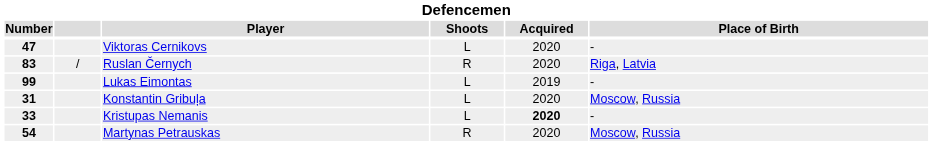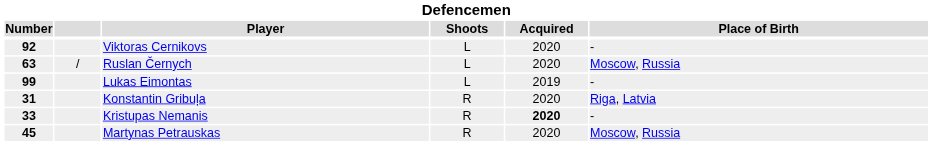 <table width=75%>
 <tr>
 <th colspan=7><big>Defencemen</big></th>
 </tr>
 <tr bgcolor="#dddddd">
 <th width=5%>Number</th>
 <th width=5%></th>
 <th !width=15%>Player</th>
 <th width=8%>Shoots</th>
 <th width=9%>Acquired</th>
 <th width=37%>Place of Birth</th>
 </tr>
 <tr>
 </tr>
 <tr bgcolor="#eeeeee">
-<td align=center><strong>47</strong></td>
+<td align=center><strong>92</strong></td>
 <td align=center></td>
 <td><a href='#'>Viktoras Cernikovs</a></td>
 <td align=center>L</td>
 <td align=center>2020</td>
 <td>-</td>
 </tr>
 <tr bgcolor="#eeeeee">
-<td align=center><strong>83</strong></td>
+<td align=center><strong>63</strong></td>
 <td align=center>/</td>
 <td><a href='#'>Ruslan Černych</a></td>
-<td align=center>R</td>
+<td align=center>L</td>
 <td align=center>2020</td>
-<td><a href='#'>Riga</a>, <a href='#'>Latvia</a></td>
+<td><a href='#'>Moscow</a>, <a href='#'>Russia</a></td>
 </tr>
 <tr bgcolor="#eeeeee">
 <td align=center><strong>99</strong></td>
 <td align=center></td>
 <td><a href='#'>Lukas Eimontas</a></td>
 <td align=center>L</td>
 <td align=center>2019</td>
 <td>-</td>
 </tr>
 <tr bgcolor="#eeeeee">
 <td align=center><strong>31</strong></td>
 <td align=center></td>
 <td><a href='#'>Konstantin Gribuļa</a></td>
-<td align=center>L</td>
+<td align=center>R</td>
 <td align=center>2020</td>
-<td><a href='#'>Moscow</a>, <a href='#'>Russia</a></td>
+<td><a href='#'>Riga</a>, <a href='#'>Latvia</a></td>
 </tr>
 <tr bgcolor="#eeeeee">
 <td align=center><strong>33</strong></td>
 <td align=center></td>
 <td><a href='#'>Kristupas Nemanis</a></td>
-<td align=center>L</td>
+<td align=center>R</td>
 <td align=center><strong>2020</strong></td>
 <td>-</td>
 </tr>
 <tr bgcolor="#eeeeee">
-<td align=center><strong>54</strong></td>
+<td align=center><strong>45</strong></td>
 <td align=center></td>
 <td><a href='#'>Martynas Petrauskas</a></td>
 <td align=center>R</td>
 <td align=center>2020</td>
 <td><a href='#'>Moscow</a>, <a href='#'>Russia</a></td>
 </tr>
 </table>
